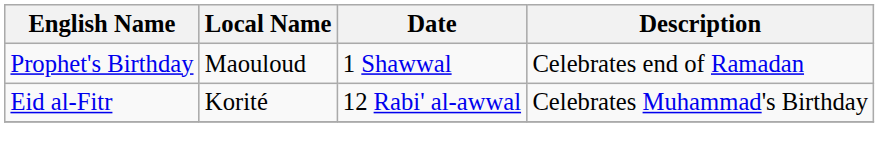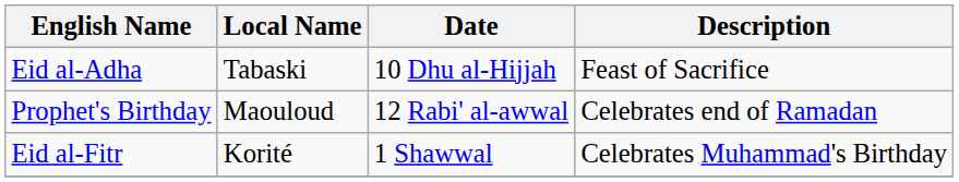 <table class="wikitable">
 <tr>
 <th>English Name</th>
 <th>Local Name</th>
 <th>Date</th>
 <th>Description</th>
 </tr>
 <tr --->
+<td><a href='#'>Eid al-Adha</a></td>
+<td>Tabaski</td>
+<td>10 <a href='#'>Dhu al-Hijjah</a></td>
+<td>Feast of Sacrifice</td>
+</tr>
+<tr --->
 <td><a href='#'>Prophet's Birthday</a></td>
 <td>Maouloud</td>
-<td>1 <a href='#'>Shawwal</a></td>
+<td>12 <a href='#'>Rabi' al-awwal</a></td>
 <td>Celebrates end of <a href='#'>Ramadan</a></td>
 </tr>
 <tr --->
 <td><a href='#'>Eid al-Fitr</a></td>
 <td>Korité</td>
-<td>12 <a href='#'>Rabi' al-awwal</a></td>
+<td>1 <a href='#'>Shawwal</a></td>
 <td>Celebrates <a href='#'>Muhammad</a>'s Birthday</td>
 </tr>
 <tr --->
 </tr>
 </table>
